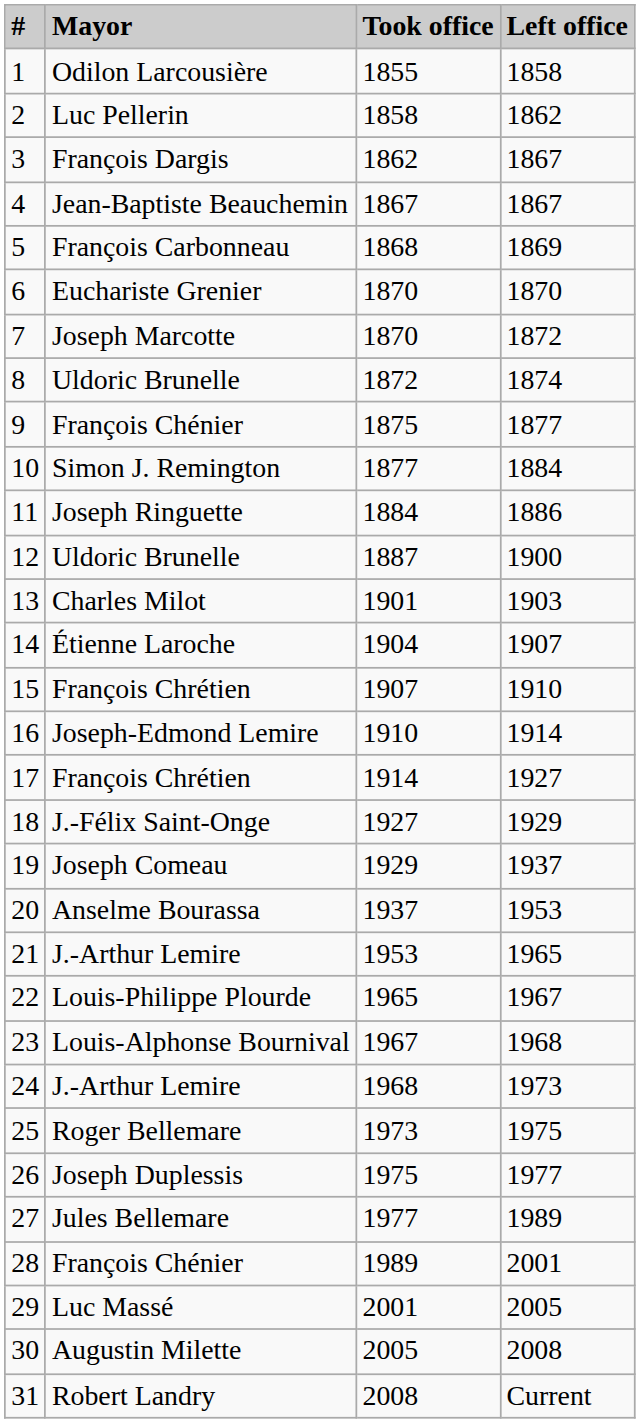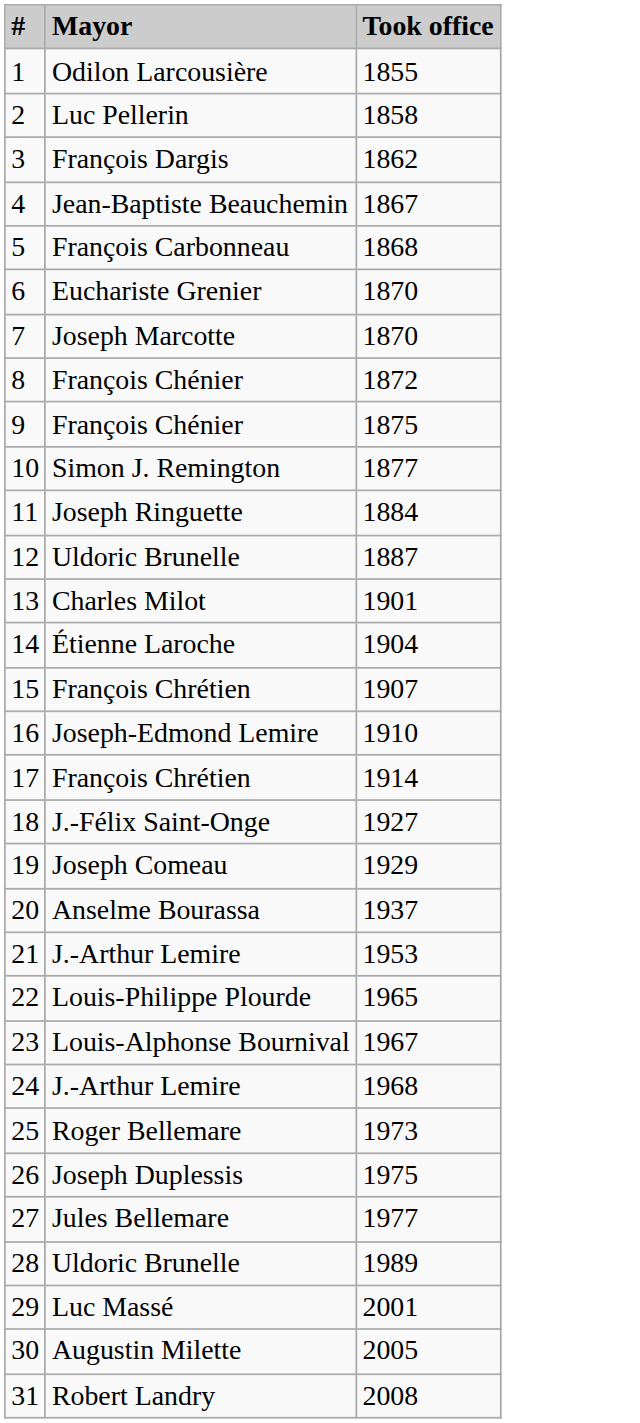 <table class="wikitable">
 <tr>
 <td bgcolor=#cccccc><strong>#</strong></td>
 <td bgcolor=#cccccc><strong>Mayor</strong></td>
 <td bgcolor=#cccccc><strong>Took office</strong></td>
-<td bgcolor=#cccccc><strong>Left office</strong></td>
 </tr>
 <tr>
 <td>1</td>
 <td>Odilon Larcousière</td>
 <td>1855</td>
-<td>1858</td>
 </tr>
 <tr>
 <td>2</td>
 <td>Luc Pellerin</td>
 <td>1858</td>
-<td>1862</td>
 </tr>
 <tr>
 <td>3</td>
 <td>François Dargis</td>
 <td>1862</td>
-<td>1867</td>
 </tr>
 <tr>
 <td>4</td>
 <td>Jean-Baptiste Beauchemin</td>
-<td>1867</td>
 <td>1867</td>
 </tr>
 <tr>
 <td>5</td>
 <td>François Carbonneau</td>
 <td>1868</td>
-<td>1869</td>
 </tr>
 <tr>
 <td>6</td>
 <td>Euchariste Grenier</td>
-<td>1870</td>
 <td>1870</td>
 </tr>
 <tr>
 <td>7</td>
 <td>Joseph Marcotte</td>
 <td>1870</td>
-<td>1872</td>
 </tr>
 <tr>
 <td>8</td>
-<td>Uldoric Brunelle</td>
+<td>François Chénier</td>
 <td>1872</td>
-<td>1874</td>
 </tr>
 <tr>
 <td>9</td>
 <td>François Chénier</td>
 <td>1875</td>
-<td>1877</td>
 </tr>
 <tr>
 <td>10</td>
 <td>Simon J. Remington</td>
 <td>1877</td>
-<td>1884</td>
 </tr>
 <tr>
 <td>11</td>
 <td>Joseph Ringuette</td>
 <td>1884</td>
-<td>1886</td>
 </tr>
 <tr>
 <td>12</td>
 <td>Uldoric Brunelle</td>
 <td>1887</td>
-<td>1900</td>
 </tr>
 <tr>
 <td>13</td>
 <td>Charles Milot</td>
 <td>1901</td>
-<td>1903</td>
 </tr>
 <tr>
 <td>14</td>
 <td>Étienne Laroche</td>
 <td>1904</td>
-<td>1907</td>
 </tr>
 <tr>
 <td>15</td>
 <td>François Chrétien </td>
 <td>1907</td>
-<td>1910</td>
 </tr>
 <tr>
 <td>16</td>
 <td>Joseph-Edmond Lemire</td>
 <td>1910</td>
-<td>1914</td>
 </tr>
 <tr>
 <td>17</td>
 <td>François Chrétien</td>
 <td>1914</td>
-<td>1927</td>
 </tr>
 <tr>
 <td>18</td>
 <td>J.-Félix Saint-Onge</td>
 <td>1927</td>
-<td>1929</td>
 </tr>
 <tr>
 <td>19</td>
 <td>Joseph Comeau</td>
 <td>1929</td>
-<td>1937</td>
 </tr>
 <tr>
 <td>20</td>
 <td>Anselme Bourassa</td>
 <td>1937</td>
-<td>1953</td>
 </tr>
 <tr>
 <td>21</td>
 <td>J.-Arthur Lemire</td>
 <td>1953</td>
-<td>1965</td>
 </tr>
 <tr>
 <td>22</td>
 <td>Louis-Philippe Plourde</td>
 <td>1965</td>
-<td>1967</td>
 </tr>
 <tr>
 <td>23</td>
 <td>Louis-Alphonse Bournival</td>
 <td>1967</td>
-<td>1968</td>
 </tr>
 <tr>
 <td>24</td>
 <td>J.-Arthur Lemire</td>
 <td>1968</td>
-<td>1973</td>
 </tr>
 <tr>
 <td>25</td>
 <td>Roger Bellemare</td>
 <td>1973</td>
-<td>1975</td>
 </tr>
 <tr>
 <td>26</td>
 <td>Joseph Duplessis</td>
 <td>1975</td>
-<td>1977</td>
 </tr>
 <tr>
 <td>27</td>
 <td>Jules Bellemare</td>
 <td>1977</td>
-<td>1989</td>
 </tr>
 <tr>
 <td>28</td>
-<td>François Chénier</td>
+<td>Uldoric Brunelle</td>
 <td>1989</td>
-<td>2001</td>
 </tr>
 <tr>
 <td>29</td>
 <td>Luc Massé</td>
 <td>2001</td>
-<td>2005</td>
 </tr>
 <tr>
 <td>30</td>
 <td>Augustin Milette</td>
 <td>2005</td>
-<td>2008 </td>
 </tr>
 <tr>
 <td>31</td>
 <td>Robert Landry</td>
 <td>2008 </td>
-<td>Current</td>
 </tr>
 </table>
